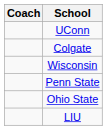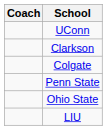 <table class="wikitable sortable" style="font-size: 95%;text-align: center;">
 <tr>
 <th>Coach</th>
 <th>School</th>
 </tr>
 <tr>
 <td><strong></strong></td>
 <td><a href='#'>UConn</a></td>
 </tr>
 <tr>
 <td></td>
-<td><a href='#'>Colgate</a></td>
+<td><a href='#'>Clarkson</a></td>
 </tr>
 <tr>
 <td></td>
-<td><a href='#'>Wisconsin</a></td>
+<td><a href='#'>Colgate</a></td>
 </tr>
 <tr>
 <td></td>
 <td><a href='#'>Penn State</a></td>
 </tr>
 <tr>
 <td></td>
 <td><a href='#'>Ohio State</a></td>
 </tr>
 <tr>
 <td></td>
 <td><a href='#'>LIU</a></td>
 </tr>
 </table>
